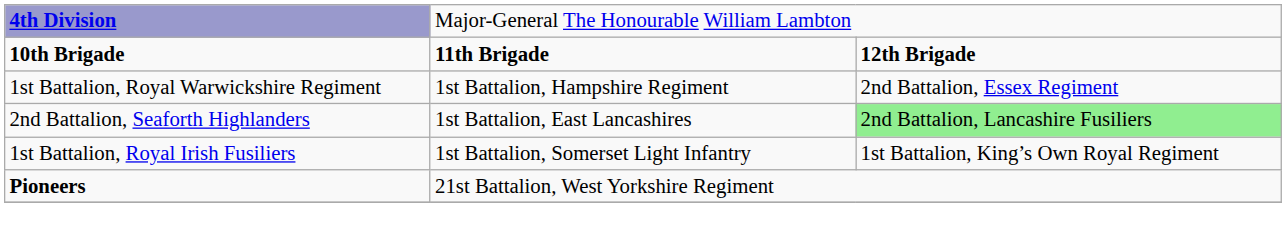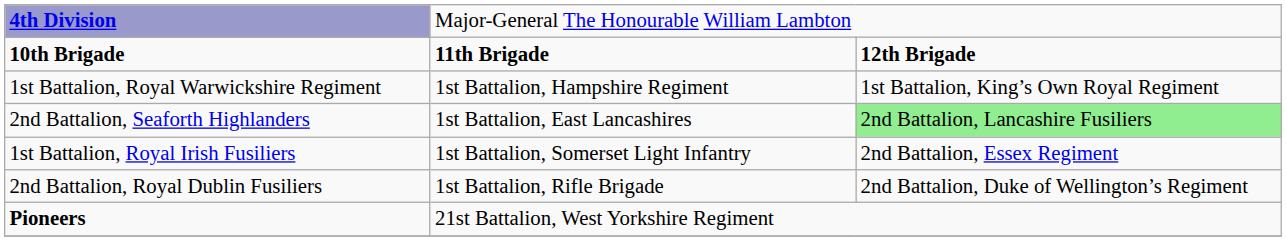 <table class="wikitable">
 <tr>
 <td style="background:#9999CC"><strong><a href='#'>4th Division</a>  </strong></td>
 <td colspan="2">Major-General <a href='#'>The Honourable</a> <a href='#'>William Lambton</a></td>
 </tr>
 <tr>
 <td width="320pt"><strong>10th Brigade</strong></td>
 <td width="320pt"><strong>11th Brigade</strong></td>
 <td width="320pt"><strong>12th Brigade</strong></td>
 </tr>
 <tr>
 <td>1st Battalion, Royal Warwickshire Regiment</td>
 <td>1st Battalion, Hampshire Regiment</td>
-<td>2nd Battalion, <a href='#'>Essex Regiment</a></td>
+<td>1st Battalion, King’s Own Royal Regiment</td>
 </tr>
 <tr>
 <td>2nd Battalion, <a href='#'>Seaforth Highlanders</a></td>
 <td>1st Battalion, East Lancashires</td>
 <td style="background: lightgreen;">2nd Battalion, Lancashire Fusiliers</td>
 </tr>
 <tr>
 <td>1st Battalion, <a href='#'>Royal Irish Fusiliers</a></td>
 <td>1st Battalion, Somerset Light Infantry</td>
-<td>1st Battalion, King’s Own Royal Regiment</td>
+<td>2nd Battalion, <a href='#'>Essex Regiment</a></td>
+</tr>
+<tr>
+<td>2nd Battalion, Royal Dublin Fusiliers</td>
+<td>1st Battalion, Rifle Brigade</td>
+<td>2nd Battalion, Duke of Wellington’s Regiment</td>
 </tr>
 <tr>
 <td><strong>Pioneers</strong></td>
 <td colspan="2">21st Battalion, West Yorkshire Regiment</td>
 </tr>
 <tr>
 </tr>
 </table>
